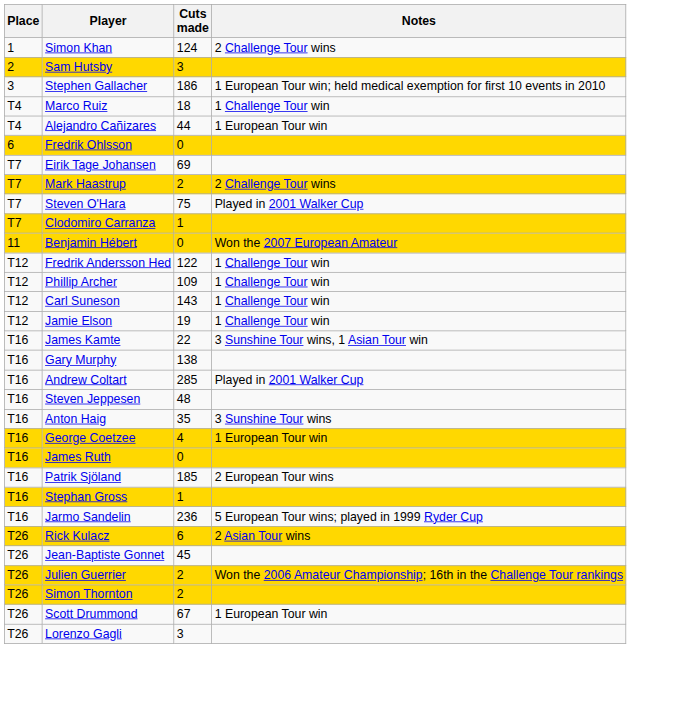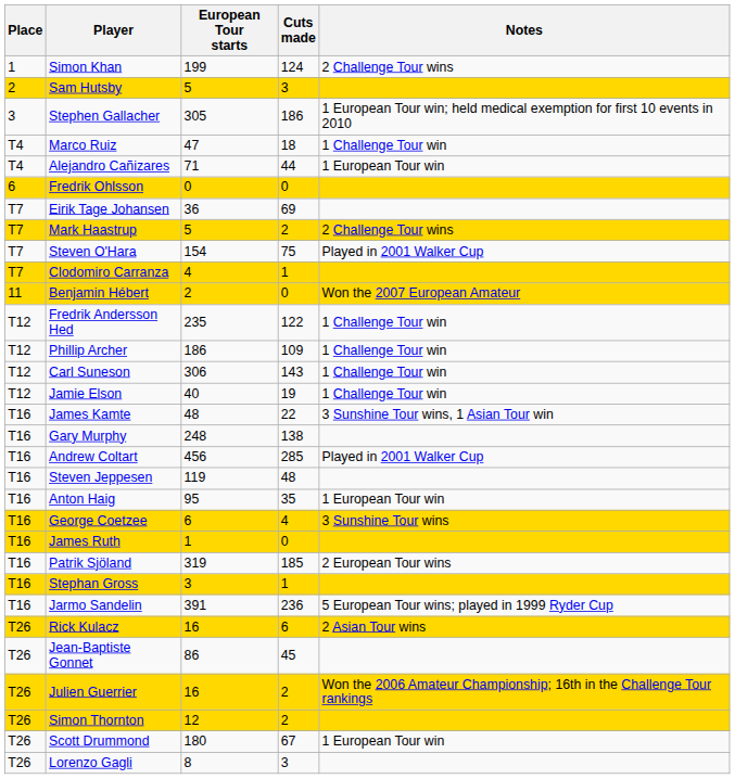 <table class="sortable wikitable">
 <tr>
 <th>Place</th>
 <th>Player</th>
+<th>European Tour<br>starts</th>
 <th>Cuts<br>made</th>
 <th>Notes</th>
 </tr>
 <tr>
 <td>1</td>
 <td> <a href='#'>Simon Khan</a></td>
+<td>199</td>
 <td>124</td>
 <td>2 <a href='#'>Challenge Tour</a> wins</td>
 </tr>
 <tr style="background:#FFD800;">
 <td>2</td>
 <td> <a href='#'>Sam Hutsby</a></td>
+<td>5</td>
 <td>3</td>
 <td></td>
 </tr>
 <tr>
 <td>3</td>
 <td> <a href='#'>Stephen Gallacher</a></td>
+<td>305</td>
 <td>186</td>
 <td>1 European Tour win; held medical exemption for first 10 events in 2010</td>
 </tr>
 <tr>
 <td>T4</td>
 <td> <a href='#'>Marco Ruiz</a></td>
+<td>47</td>
 <td>18</td>
 <td>1 <a href='#'>Challenge Tour</a> win</td>
 </tr>
 <tr>
 <td>T4</td>
 <td> <a href='#'>Alejandro Cañizares</a></td>
+<td>71</td>
 <td>44</td>
 <td>1 European Tour win</td>
 </tr>
 <tr style="background:#FFD800;">
 <td>6</td>
 <td> <a href='#'>Fredrik Ohlsson</a></td>
 <td>0</td>
+<td>0</td>
 <td></td>
 </tr>
 <tr>
 <td>T7</td>
 <td> <a href='#'>Eirik Tage Johansen</a></td>
+<td>36</td>
 <td>69</td>
 <td></td>
 </tr>
 <tr style="background:#FFD800;">
 <td>T7</td>
 <td> <a href='#'>Mark Haastrup</a></td>
+<td>5</td>
 <td>2</td>
 <td>2 <a href='#'>Challenge Tour</a> wins</td>
 </tr>
 <tr>
 <td>T7</td>
 <td> <a href='#'>Steven O'Hara</a></td>
+<td>154</td>
 <td>75</td>
 <td>Played in <a href='#'>2001 Walker Cup</a></td>
 </tr>
 <tr style="background:#FFD800;">
 <td>T7</td>
 <td> <a href='#'>Clodomiro Carranza</a></td>
+<td>4</td>
 <td>1</td>
 <td></td>
 </tr>
 <tr style="background:#FFD800;">
 <td>11</td>
 <td> <a href='#'>Benjamin Hébert</a></td>
+<td>2</td>
 <td>0</td>
 <td>Won the <a href='#'>2007 European Amateur</a></td>
 </tr>
 <tr>
 <td>T12</td>
 <td> <a href='#'>Fredrik Andersson Hed</a></td>
+<td>235</td>
 <td>122</td>
 <td>1 <a href='#'>Challenge Tour</a> win</td>
 </tr>
 <tr>
 <td>T12</td>
 <td> <a href='#'>Phillip Archer</a></td>
+<td>186</td>
 <td>109</td>
 <td>1 <a href='#'>Challenge Tour</a> win</td>
 </tr>
 <tr>
 <td>T12</td>
 <td> <a href='#'>Carl Suneson</a></td>
+<td>306</td>
 <td>143</td>
 <td>1 <a href='#'>Challenge Tour</a> win</td>
 </tr>
 <tr>
 <td>T12</td>
 <td> <a href='#'>Jamie Elson</a></td>
+<td>40</td>
 <td>19</td>
 <td>1 <a href='#'>Challenge Tour</a> win</td>
 </tr>
 <tr>
 <td>T16</td>
 <td> <a href='#'>James Kamte</a></td>
+<td>48</td>
 <td>22</td>
 <td>3 <a href='#'>Sunshine Tour</a> wins, 1 <a href='#'>Asian Tour</a> win</td>
 </tr>
 <tr>
 <td>T16</td>
 <td> <a href='#'>Gary Murphy</a></td>
+<td>248</td>
 <td>138</td>
 <td></td>
 </tr>
 <tr>
 <td>T16</td>
 <td> <a href='#'>Andrew Coltart</a></td>
+<td>456</td>
 <td>285</td>
 <td>Played in <a href='#'>2001 Walker Cup</a></td>
 </tr>
 <tr>
 <td>T16</td>
 <td> <a href='#'>Steven Jeppesen</a></td>
+<td>119</td>
 <td>48</td>
 <td></td>
 </tr>
 <tr>
 <td>T16</td>
 <td> <a href='#'>Anton Haig</a></td>
+<td>95</td>
 <td>35</td>
+<td>1 European Tour win</td>
+</tr>
+<tr style="background:#FFD800;">
+<td>T16</td>
+<td> <a href='#'>George Coetzee</a></td>
+<td>6</td>
+<td>4</td>
 <td>3 <a href='#'>Sunshine Tour</a> wins</td>
 </tr>
 <tr style="background:#FFD800;">
 <td>T16</td>
-<td> <a href='#'>George Coetzee</a></td>
-<td>4</td>
-<td>1 European Tour win</td>
-</tr>
-<tr style="background:#FFD800;">
-<td>T16</td>
 <td> <a href='#'>James Ruth</a></td>
+<td>1</td>
 <td>0</td>
 <td></td>
 </tr>
 <tr>
 <td>T16</td>
 <td> <a href='#'>Patrik Sjöland</a></td>
+<td>319</td>
 <td>185</td>
 <td>2 European Tour wins</td>
 </tr>
 <tr style="background:#FFD800;">
 <td>T16</td>
 <td> <a href='#'>Stephan Gross</a></td>
+<td>3</td>
 <td>1</td>
 <td></td>
 </tr>
 <tr>
 <td>T16</td>
 <td> <a href='#'>Jarmo Sandelin</a></td>
+<td>391</td>
 <td>236</td>
 <td>5 European Tour wins; played in 1999 <a href='#'>Ryder Cup</a></td>
 </tr>
 <tr style="background:#FFD800;">
 <td>T26</td>
 <td> <a href='#'>Rick Kulacz</a></td>
+<td>16</td>
 <td>6</td>
 <td>2 <a href='#'>Asian Tour</a> wins</td>
 </tr>
 <tr>
 <td>T26</td>
 <td> <a href='#'>Jean-Baptiste Gonnet</a></td>
+<td>86</td>
 <td>45</td>
 <td></td>
 </tr>
 <tr style="background:#FFD800;">
 <td>T26</td>
 <td> <a href='#'>Julien Guerrier</a></td>
+<td>16</td>
 <td>2</td>
 <td>Won the <a href='#'>2006 Amateur Championship</a>; 16th in the <a href='#'>Challenge Tour rankings</a></td>
 </tr>
 <tr style="background:#FFD800;">
 <td>T26</td>
 <td> <a href='#'>Simon Thornton</a></td>
+<td>12</td>
 <td>2</td>
 <td></td>
 </tr>
 <tr>
 <td>T26</td>
 <td> <a href='#'>Scott Drummond</a></td>
+<td>180</td>
 <td>67</td>
 <td>1 European Tour win</td>
 </tr>
 <tr>
 <td>T26</td>
 <td> <a href='#'>Lorenzo Gagli</a></td>
+<td>8</td>
 <td>3</td>
 <td></td>
 </tr>
 </table>
